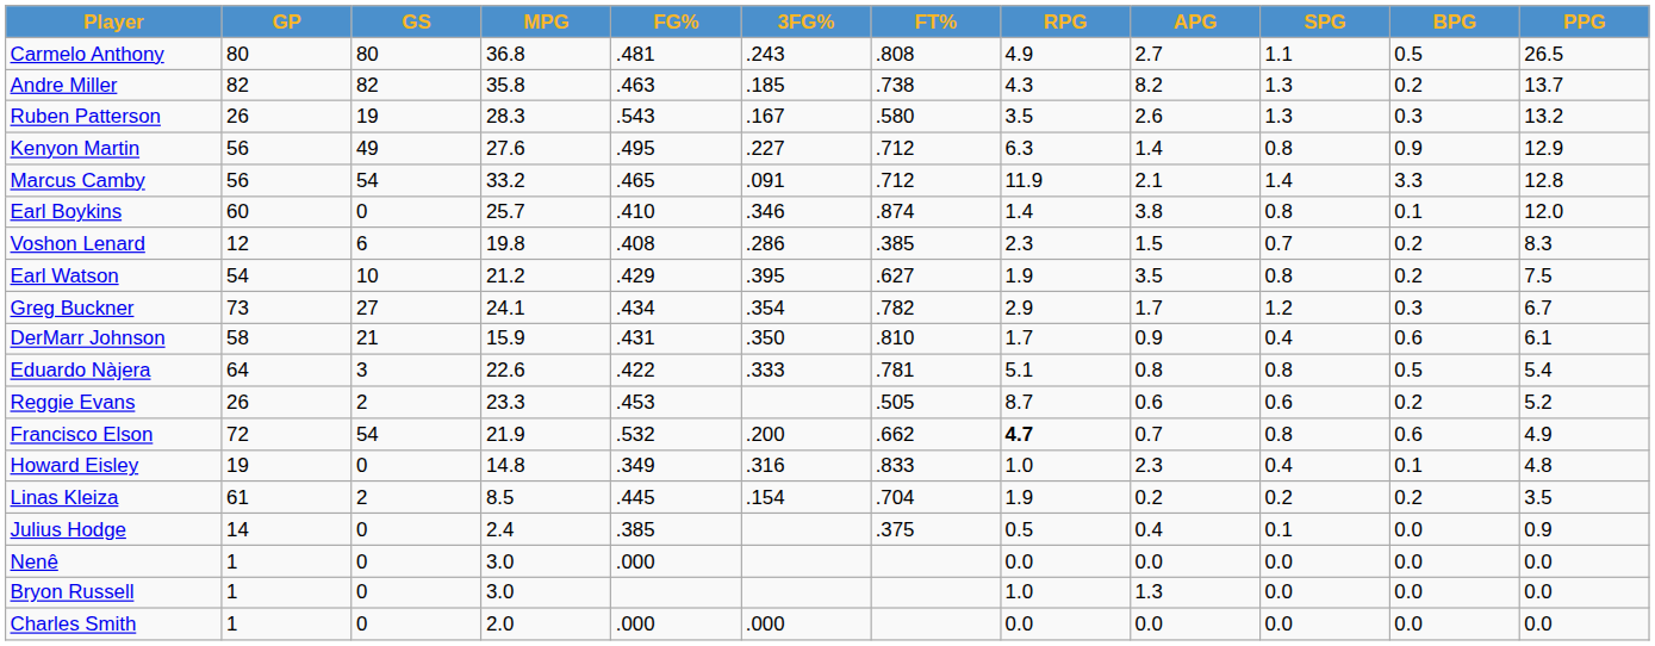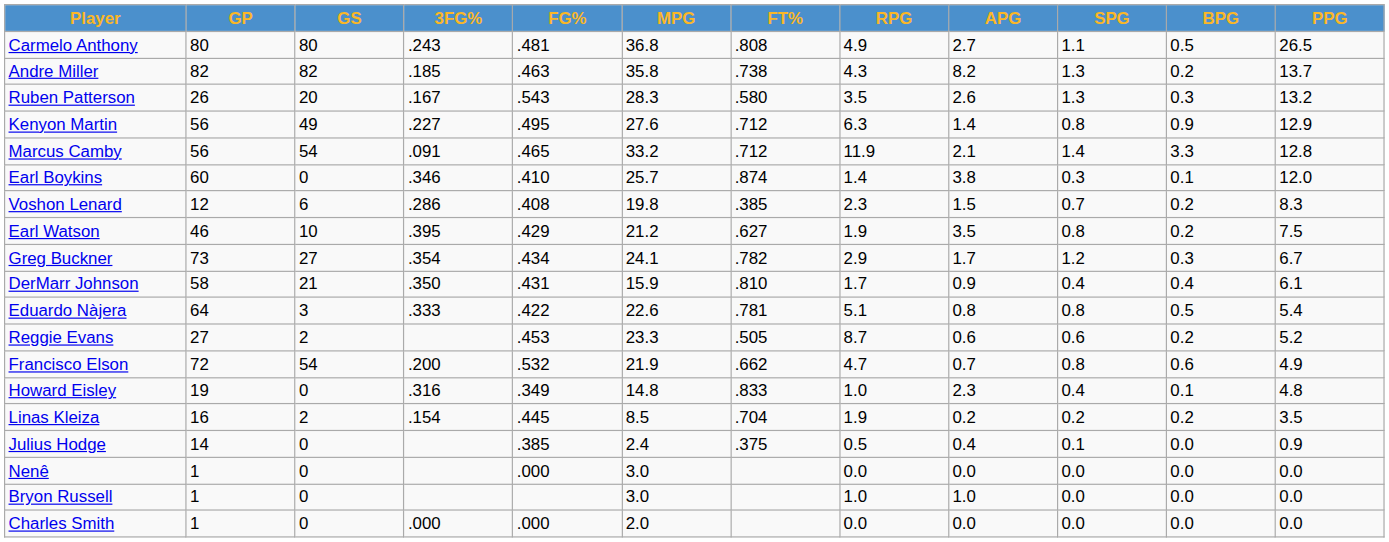 <table class="wikitable sortable" style="font-size: 90%">
 <tr>
 <th style="background:#4b90cc;color:#Fbb726;" width="10%">Player</th>
 <th style="background:#4b90cc;color:#Fbb726;" width="6%">GP</th>
 <th style="background:#4b90cc;color:#Fbb726;" width="6%">GS</th>
+<th style="background:#4b90cc;color:#Fbb726;" width="6%">3FG%</th>
+<th style="background:#4b90cc;color:#Fbb726;" width="6%">FG%</th>
 <th style="background:#4b90cc;color:#Fbb726;" width="6%">MPG</th>
-<th style="background:#4b90cc;color:#Fbb726;" width="6%">FG%</th>
-<th style="background:#4b90cc;color:#Fbb726;" width="6%">3FG%</th>
 <th style="background:#4b90cc;color:#Fbb726;" width="6%">FT%</th>
 <th style="background:#4b90cc;color:#Fbb726;" width="6%">RPG</th>
 <th style="background:#4b90cc;color:#Fbb726;" width="6%">APG</th>
 <th style="background:#4b90cc;color:#Fbb726;" width="6%">SPG</th>
 <th style="background:#4b90cc;color:#Fbb726;" width="6%">BPG</th>
 <th style="background:#4b90cc;color:#Fbb726;" width="6%">PPG</th>
 </tr>
 <tr>
 <td><a href='#'>Carmelo Anthony</a></td>
 <td>80</td>
 <td>80</td>
+<td>.243</td>
+<td>.481</td>
 <td>36.8</td>
-<td>.481</td>
-<td>.243</td>
 <td>.808</td>
 <td>4.9</td>
 <td>2.7</td>
 <td>1.1</td>
 <td>0.5</td>
 <td>26.5</td>
 </tr>
 <tr>
 <td><a href='#'>Andre Miller</a></td>
 <td>82</td>
 <td>82</td>
+<td>.185</td>
+<td>.463</td>
 <td>35.8</td>
-<td>.463</td>
-<td>.185</td>
 <td>.738</td>
 <td>4.3</td>
 <td>8.2</td>
 <td>1.3</td>
 <td>0.2</td>
 <td>13.7</td>
 </tr>
 <tr>
 <td><a href='#'>Ruben Patterson</a></td>
 <td>26</td>
-<td>19</td>
+<td>20</td>
+<td>.167</td>
+<td>.543</td>
 <td>28.3</td>
-<td>.543</td>
-<td>.167</td>
 <td>.580</td>
 <td>3.5</td>
 <td>2.6</td>
 <td>1.3</td>
 <td>0.3</td>
 <td>13.2</td>
 </tr>
 <tr>
 <td><a href='#'>Kenyon Martin</a></td>
 <td>56</td>
 <td>49</td>
+<td>.227</td>
+<td>.495</td>
 <td>27.6</td>
-<td>.495</td>
-<td>.227</td>
 <td>.712</td>
 <td>6.3</td>
 <td>1.4</td>
 <td>0.8</td>
 <td>0.9</td>
 <td>12.9</td>
 </tr>
 <tr>
 <td><a href='#'>Marcus Camby</a></td>
 <td>56</td>
 <td>54</td>
+<td>.091</td>
+<td>.465</td>
 <td>33.2</td>
-<td>.465</td>
-<td>.091</td>
 <td>.712</td>
 <td>11.9</td>
 <td>2.1</td>
 <td>1.4</td>
 <td>3.3</td>
 <td>12.8</td>
 </tr>
 <tr>
 <td><a href='#'>Earl Boykins</a></td>
 <td>60</td>
 <td>0</td>
+<td>.346</td>
+<td>.410</td>
 <td>25.7</td>
-<td>.410</td>
-<td>.346</td>
 <td>.874</td>
 <td>1.4</td>
 <td>3.8</td>
-<td>0.8</td>
+<td>0.3</td>
 <td>0.1</td>
 <td>12.0</td>
 </tr>
 <tr>
 <td><a href='#'>Voshon Lenard</a></td>
 <td>12</td>
 <td>6</td>
+<td>.286</td>
+<td>.408</td>
 <td>19.8</td>
-<td>.408</td>
-<td>.286</td>
 <td>.385</td>
 <td>2.3</td>
 <td>1.5</td>
 <td>0.7</td>
 <td>0.2</td>
 <td>8.3</td>
 </tr>
 <tr>
 <td><a href='#'>Earl Watson</a></td>
-<td>54</td>
+<td>46</td>
 <td>10</td>
+<td>.395</td>
+<td>.429</td>
 <td>21.2</td>
-<td>.429</td>
-<td>.395</td>
 <td>.627</td>
 <td>1.9</td>
 <td>3.5</td>
 <td>0.8</td>
 <td>0.2</td>
 <td>7.5</td>
 </tr>
 <tr>
 <td><a href='#'>Greg Buckner</a></td>
 <td>73</td>
 <td>27</td>
+<td>.354</td>
+<td>.434</td>
 <td>24.1</td>
-<td>.434</td>
-<td>.354</td>
 <td>.782</td>
 <td>2.9</td>
 <td>1.7</td>
 <td>1.2</td>
 <td>0.3</td>
 <td>6.7</td>
 </tr>
 <tr>
 <td><a href='#'>DerMarr Johnson</a></td>
 <td>58</td>
 <td>21</td>
+<td>.350</td>
+<td>.431</td>
 <td>15.9</td>
-<td>.431</td>
-<td>.350</td>
 <td>.810</td>
 <td>1.7</td>
 <td>0.9</td>
 <td>0.4</td>
-<td>0.6</td>
+<td>0.4</td>
 <td>6.1</td>
 </tr>
 <tr>
 <td><a href='#'>Eduardo Nàjera</a></td>
 <td>64</td>
 <td>3</td>
+<td>.333</td>
+<td>.422</td>
 <td>22.6</td>
-<td>.422</td>
-<td>.333</td>
 <td>.781</td>
 <td>5.1</td>
 <td>0.8</td>
 <td>0.8</td>
 <td>0.5</td>
 <td>5.4</td>
 </tr>
 <tr>
 <td><a href='#'>Reggie Evans</a></td>
-<td>26</td>
+<td>27</td>
 <td>2</td>
+<td></td>
+<td>.453</td>
 <td>23.3</td>
-<td>.453</td>
-<td></td>
 <td>.505</td>
 <td>8.7</td>
 <td>0.6</td>
 <td>0.6</td>
 <td>0.2</td>
 <td>5.2</td>
 </tr>
 <tr>
 <td><a href='#'>Francisco Elson</a></td>
 <td>72</td>
 <td>54</td>
+<td>.200</td>
+<td>.532</td>
 <td>21.9</td>
-<td>.532</td>
-<td>.200</td>
 <td>.662</td>
-<td><strong>4.7</strong></td>
+<td>4.7</td>
 <td>0.7</td>
 <td>0.8</td>
 <td>0.6</td>
 <td>4.9</td>
 </tr>
 <tr>
 <td><a href='#'>Howard Eisley</a></td>
 <td>19</td>
 <td>0</td>
+<td>.316</td>
+<td>.349</td>
 <td>14.8</td>
-<td>.349</td>
-<td>.316</td>
 <td>.833</td>
 <td>1.0</td>
 <td>2.3</td>
 <td>0.4</td>
 <td>0.1</td>
 <td>4.8</td>
 </tr>
 <tr>
 <td><a href='#'>Linas Kleiza</a></td>
-<td>61</td>
+<td>16</td>
 <td>2</td>
+<td>.154</td>
+<td>.445</td>
 <td>8.5</td>
-<td>.445</td>
-<td>.154</td>
 <td>.704</td>
 <td>1.9</td>
 <td>0.2</td>
 <td>0.2</td>
 <td>0.2</td>
 <td>3.5</td>
 </tr>
 <tr>
 <td><a href='#'>Julius Hodge</a></td>
 <td>14</td>
 <td>0</td>
+<td></td>
+<td>.385</td>
 <td>2.4</td>
-<td>.385</td>
-<td></td>
 <td>.375</td>
 <td>0.5</td>
 <td>0.4</td>
 <td>0.1</td>
 <td>0.0</td>
 <td>0.9</td>
 </tr>
 <tr>
 <td><a href='#'>Nenê</a></td>
 <td>1</td>
 <td>0</td>
+<td></td>
+<td>.000</td>
 <td>3.0</td>
-<td>.000</td>
-<td></td>
 <td></td>
 <td>0.0</td>
 <td>0.0</td>
 <td>0.0</td>
 <td>0.0</td>
 <td>0.0</td>
 </tr>
 <tr>
 <td><a href='#'>Bryon Russell</a></td>
 <td>1</td>
 <td>0</td>
+<td></td>
+<td></td>
 <td>3.0</td>
 <td></td>
-<td></td>
-<td></td>
 <td>1.0</td>
-<td>1.3</td>
+<td>1.0</td>
 <td>0.0</td>
 <td>0.0</td>
 <td>0.0</td>
 </tr>
 <tr>
 <td><a href='#'>Charles Smith</a></td>
 <td>1</td>
 <td>0</td>
-<td>2.0</td>
 <td>.000</td>
 <td>.000</td>
+<td>2.0</td>
 <td></td>
 <td>0.0</td>
 <td>0.0</td>
 <td>0.0</td>
 <td>0.0</td>
 <td>0.0</td>
 </tr>
 </table>
